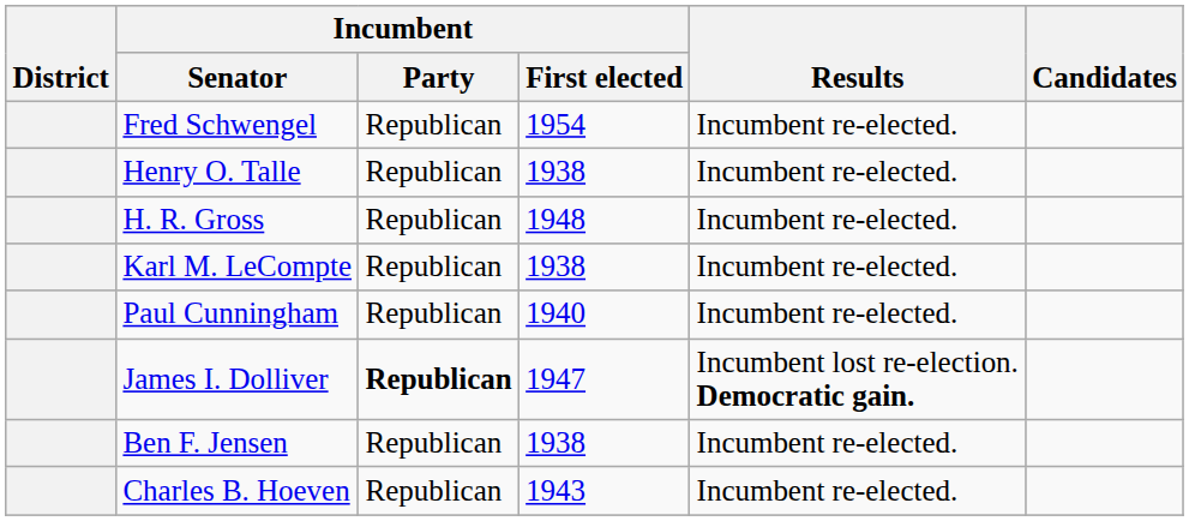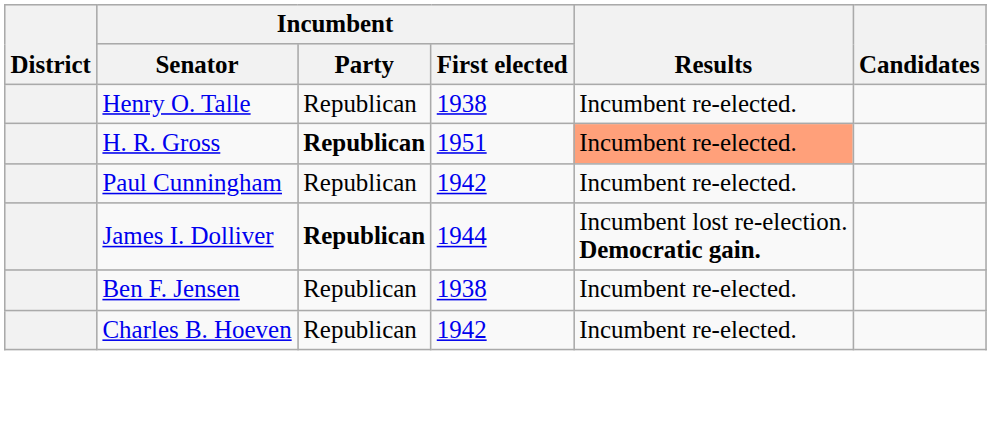 <table class=wikitable>
 <tr valign=bottom>
 <th rowspan=2>District</th>
 <th colspan=3>Incumbent</th>
 <th rowspan=2>Results</th>
 <th rowspan=2>Candidates</th>
 </tr>
 <tr>
 <th>Senator</th>
 <th>Party</th>
 <th>First elected</th>
 </tr>
 <tr>
 <th></th>
-<td><a href='#'>Fred Schwengel</a></td>
-<td>Republican</td>
-<td><a href='#'>1954</a></td>
-<td>Incumbent re-elected.</td>
-<td nowrap></td>
-</tr>
-<tr>
-<th></th>
 <td><a href='#'>Henry O. Talle</a></td>
 <td>Republican</td>
 <td><a href='#'>1938</a></td>
 <td>Incumbent re-elected.</td>
 <td nowrap></td>
 </tr>
 <tr>
 <th></th>
 <td><a href='#'>H. R. Gross</a></td>
-<td>Republican</td>
-<td><a href='#'>1948</a></td>
-<td>Incumbent re-elected.</td>
-<td nowrap></td>
-</tr>
-<tr>
-<th></th>
-<td><a href='#'>Karl M. LeCompte</a></td>
-<td>Republican</td>
-<td><a href='#'>1938</a></td>
-<td>Incumbent re-elected.</td>
+<td><strong>Republican</strong></td>
+<td><a href='#'>1951</a></td>
+<td style="background: lightsalmon;">Incumbent re-elected.</td>
 <td nowrap></td>
 </tr>
 <tr>
 <th></th>
 <td><a href='#'>Paul Cunningham</a></td>
 <td>Republican</td>
-<td><a href='#'>1940</a></td>
+<td><a href='#'>1942</a></td>
 <td>Incumbent re-elected.</td>
 <td nowrap></td>
 </tr>
 <tr>
 <th></th>
 <td><a href='#'>James I. Dolliver</a></td>
 <td><strong>Republican</strong></td>
-<td><a href='#'>1947</a></td>
+<td><a href='#'>1944</a></td>
 <td>Incumbent lost re-election.<br><strong>Democratic gain.</strong></td>
 <td nowrap></td>
 </tr>
 <tr>
 <th></th>
 <td><a href='#'>Ben F. Jensen</a></td>
 <td>Republican</td>
 <td><a href='#'>1938</a></td>
 <td>Incumbent re-elected.</td>
 <td nowrap></td>
 </tr>
 <tr>
 <th></th>
 <td><a href='#'>Charles B. Hoeven</a></td>
 <td>Republican</td>
-<td><a href='#'>1943</a></td>
+<td><a href='#'>1942</a></td>
 <td>Incumbent re-elected.</td>
 <td nowrap></td>
 </tr>
 </table>
